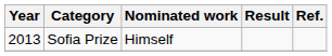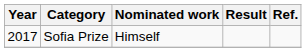 <table class="wikitable sortable">
 <tr>
 <th>Year</th>
 <th>Category</th>
 <th>Nominated work</th>
 <th>Result</th>
 <th>Ref.</th>
 </tr>
 <tr>
-<td>2013</td>
+<td>2017</td>
 <td>Sofia Prize</td>
 <td>Himself</td>
 <td></td>
 <td></td>
 </tr>
 <tr>
 </tr>
 </table>
